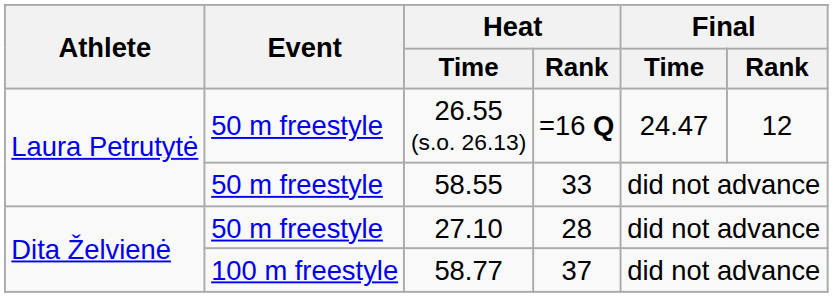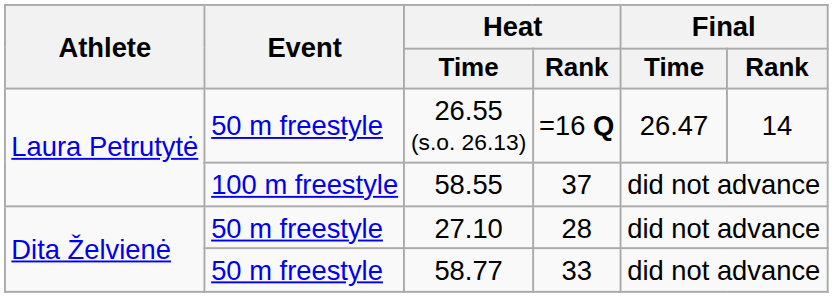 <table class=wikitable style="font-size:90%">
 <tr>
 <th rowspan="2">Athlete</th>
 <th rowspan="2">Event</th>
 <th colspan="2">Heat</th>
 <th colspan="2">Final</th>
 </tr>
 <tr style="font-size:95%">
 <th>Time</th>
 <th>Rank</th>
 <th>Time</th>
 <th>Rank</th>
 </tr>
 <tr align=center>
 <td align=left rowspan=2><a href='#'>Laura Petrutytė</a></td>
 <td align=left><a href='#'>50 m freestyle</a></td>
 <td>26.55 <br> <small>(s.o. 26.13)</small></td>
 <td>=16 <strong>Q</strong></td>
-<td>24.47</td>
-<td>12</td>
+<td>26.47</td>
+<td>14</td>
 </tr>
 <tr align=center>
-<td align=left><a href='#'>50 m freestyle</a></td>
+<td align=left><a href='#'>100 m freestyle</a></td>
 <td>58.55</td>
-<td>33</td>
+<td>37</td>
 <td colspan=2>did not advance</td>
 </tr>
 <tr align=center>
 <td align=left rowspan=2><a href='#'>Dita Želvienė</a></td>
 <td align=left><a href='#'>50 m freestyle</a></td>
 <td>27.10</td>
 <td>28</td>
 <td colspan=2>did not advance</td>
 </tr>
 <tr align=center>
-<td align=left><a href='#'>100 m freestyle</a></td>
+<td align=left><a href='#'>50 m freestyle</a></td>
 <td>58.77</td>
-<td>37</td>
+<td>33</td>
 <td colspan=2>did not advance</td>
 </tr>
 </table>
